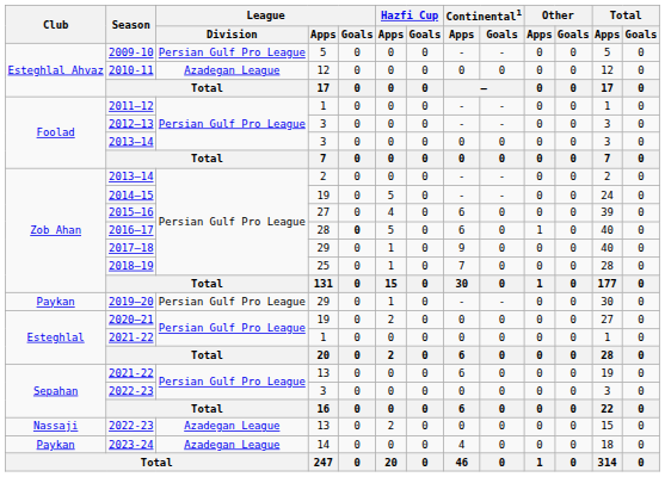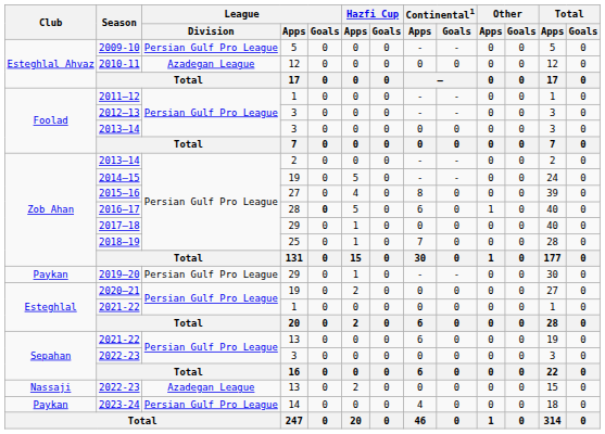 <table class="wikitable" style="font-size:90%; text-align:center;">
 <tr>
 <th rowspan="2">Club</th>
 <th rowspan="2">Season</th>
 <th colspan="3">League</th>
 <th colspan="2"><a href='#'>Hazfi Cup</a></th>
 <th colspan="2">Continental<sup>1</sup></th>
 <th colspan=2>Other</th>
 <th colspan="2">Total</th>
 </tr>
 <tr>
 <th>Division</th>
 <th>Apps</th>
 <th>Goals</th>
 <th>Apps</th>
 <th>Goals</th>
 <th>Apps</th>
 <th>Goals</th>
 <th>Apps</th>
 <th>Goals</th>
 <th>Apps</th>
 <th>Goals</th>
 </tr>
 <tr>
 <td rowspan="3"><a href='#'>Esteghlal Ahvaz</a></td>
 <td><a href='#'>2009-10</a></td>
 <td><a href='#'>Persian Gulf Pro League</a></td>
 <td>5</td>
 <td>0</td>
 <td>0</td>
 <td>0</td>
 <td>-</td>
 <td>-</td>
 <td>0</td>
 <td>0</td>
 <td>5</td>
 <td>0</td>
 </tr>
 <tr>
 <td><a href='#'>2010-11</a></td>
 <td><a href='#'>Azadegan League</a></td>
 <td>12</td>
 <td>0</td>
 <td>0</td>
 <td>0</td>
 <td>0</td>
 <td>0</td>
 <td>0</td>
 <td>0</td>
 <td>12</td>
 <td>0</td>
 </tr>
 <tr>
 <th colspan="2">Total</th>
 <th>17</th>
 <th>0</th>
 <th>0</th>
 <th>0</th>
 <th colspan="2">—</th>
 <th>0</th>
 <th>0</th>
 <th>17</th>
 <th>0</th>
 </tr>
 <tr>
 <td rowspan="4"><a href='#'>Foolad</a></td>
 <td><a href='#'>2011–12</a></td>
 <td rowspan="3"><a href='#'>Persian Gulf Pro League</a></td>
 <td>1</td>
 <td>0</td>
 <td>0</td>
 <td>0</td>
 <td>-</td>
 <td>-</td>
 <td>0</td>
 <td>0</td>
 <td>1</td>
 <td>0</td>
 </tr>
 <tr>
 <td><a href='#'>2012–13</a></td>
 <td>3</td>
 <td>0</td>
 <td>0</td>
 <td>0</td>
 <td>-</td>
 <td>-</td>
 <td>0</td>
 <td>0</td>
 <td>3</td>
 <td>0</td>
 </tr>
 <tr>
 <td><a href='#'>2013–14</a></td>
 <td>3</td>
 <td>0</td>
 <td>0</td>
 <td>0</td>
 <td>0</td>
 <td>0</td>
 <td>0</td>
 <td>0</td>
 <td>3</td>
 <td>0</td>
 </tr>
 <tr>
 <th colspan="2">Total</th>
 <th>7</th>
 <th>0</th>
 <th>0</th>
 <th>0</th>
 <th>0</th>
 <th>0</th>
 <th>0</th>
 <th>0</th>
 <th>7</th>
 <th>0</th>
 </tr>
 <tr>
 <td rowspan="7"><a href='#'>Zob Ahan</a></td>
 <td><a href='#'>2013–14</a></td>
 <td rowspan="6">Persian Gulf Pro League</td>
 <td>2</td>
 <td>0</td>
 <td>0</td>
 <td>0</td>
 <td>-</td>
 <td>-</td>
 <td>0</td>
 <td>0</td>
 <td>2</td>
 <td>0</td>
 </tr>
 <tr>
 <td><a href='#'>2014–15</a></td>
 <td>19</td>
 <td>0</td>
 <td>5</td>
 <td>0</td>
 <td>-</td>
 <td>-</td>
 <td>0</td>
 <td>0</td>
 <td>24</td>
 <td>0</td>
 </tr>
 <tr>
 <td><a href='#'>2015–16</a></td>
 <td>27</td>
 <td>0</td>
 <td>4</td>
 <td>0</td>
-<td>6</td>
+<td>8</td>
 <td>0</td>
 <td>0</td>
 <td>0</td>
 <td>39</td>
 <td>0</td>
 </tr>
 <tr>
 <td><a href='#'>2016–17</a></td>
 <td>28</td>
 <td><strong>0</strong></td>
 <td>5</td>
 <td>0</td>
 <td>6</td>
 <td>0</td>
 <td>1</td>
 <td>0</td>
 <td>40</td>
 <td>0</td>
 </tr>
 <tr>
 <td><a href='#'>2017–18</a></td>
 <td>29</td>
 <td>0</td>
 <td>1</td>
 <td>0</td>
-<td>9</td>
+<td>0</td>
 <td>0</td>
 <td>0</td>
 <td>0</td>
 <td>40</td>
 <td>0</td>
 </tr>
 <tr>
 <td><a href='#'>2018–19</a></td>
 <td>25</td>
 <td>0</td>
 <td>1</td>
 <td>0</td>
 <td>7</td>
 <td>0</td>
 <td>0</td>
 <td>0</td>
 <td>28</td>
 <td>0</td>
 </tr>
 <tr>
 <th colspan="2">Total</th>
 <th>131</th>
 <th>0</th>
 <th>15</th>
 <th>0</th>
 <th>30</th>
 <th>0</th>
 <th>1</th>
 <th>0</th>
 <th>177</th>
 <th>0</th>
 </tr>
 <tr>
 <td><a href='#'>Paykan</a></td>
 <td><a href='#'>2019–20</a></td>
 <td rowspan="1">Persian Gulf Pro League</td>
 <td>29</td>
 <td>0</td>
 <td>1</td>
 <td>0</td>
 <td>-</td>
 <td>-</td>
 <td>0</td>
 <td>0</td>
 <td>30</td>
 <td>0</td>
 </tr>
 <tr>
 <td rowspan="3"><a href='#'>Esteghlal</a></td>
 <td><a href='#'>2020–21</a></td>
 <td rowspan="2"><a href='#'>Persian Gulf Pro League</a></td>
 <td>19</td>
 <td>0</td>
 <td>2</td>
 <td>0</td>
 <td>0</td>
 <td>0</td>
 <td>0</td>
 <td>0</td>
 <td>27</td>
 <td>0</td>
 </tr>
 <tr>
 <td><a href='#'>2021-22</a></td>
 <td>1</td>
 <td>0</td>
 <td>0</td>
 <td>0</td>
 <td>0</td>
 <td>0</td>
 <td>0</td>
 <td>0</td>
 <td>1</td>
 <td>0</td>
 </tr>
 <tr>
 <th colspan=2>Total</th>
 <th>20</th>
 <th>0</th>
 <th>2</th>
 <th>0</th>
 <th>6</th>
 <th>0</th>
 <th>0</th>
 <th>0</th>
 <th>28</th>
 <th>0</th>
 </tr>
 <tr>
 <td rowspan="3"><a href='#'>Sepahan</a></td>
 <td><a href='#'>2021-22</a></td>
 <td rowspan="2"><a href='#'>Persian Gulf Pro League</a></td>
 <td>13</td>
 <td>0</td>
 <td>0</td>
 <td>0</td>
 <td>6</td>
 <td>0</td>
 <td>0</td>
 <td>0</td>
 <td>19</td>
 <td>0</td>
 </tr>
 <tr>
 <td><a href='#'>2022-23</a></td>
 <td>3</td>
 <td>0</td>
 <td>0</td>
 <td>0</td>
 <td>0</td>
 <td>0</td>
 <td>0</td>
 <td>0</td>
 <td>3</td>
 <td>0</td>
 </tr>
 <tr>
 <th colspan=2>Total</th>
 <th>16</th>
 <th>0</th>
 <th>0</th>
 <th>0</th>
 <th>6</th>
 <th>0</th>
 <th>0</th>
 <th>0</th>
 <th>22</th>
 <th>0</th>
 </tr>
 <tr>
 <td><a href='#'>Nassaji</a></td>
 <td><a href='#'>2022-23</a></td>
 <td><a href='#'>Azadegan League</a></td>
 <td>13</td>
 <td>0</td>
 <td>2</td>
 <td>0</td>
 <td>0</td>
 <td>0</td>
 <td>0</td>
 <td>0</td>
 <td>15</td>
 <td>0</td>
 </tr>
 <tr>
 <td><a href='#'>Paykan</a></td>
 <td><a href='#'>2023-24</a></td>
-<td><a href='#'>Azadegan League</a></td>
+<td><a href='#'>Persian Gulf Pro League</a></td>
 <td>14</td>
 <td>0</td>
 <td>0</td>
 <td>0</td>
 <td>4</td>
 <td>0</td>
 <td>0</td>
 <td>0</td>
 <td>18</td>
 <td>0</td>
 </tr>
 <tr>
 <th colspan="3">Total</th>
 <th>247</th>
 <th>0</th>
 <th>20</th>
 <th>0</th>
 <th>46</th>
 <th>0</th>
 <th>1</th>
 <th>0</th>
 <th>314</th>
 <th>0</th>
 </tr>
 </table>
